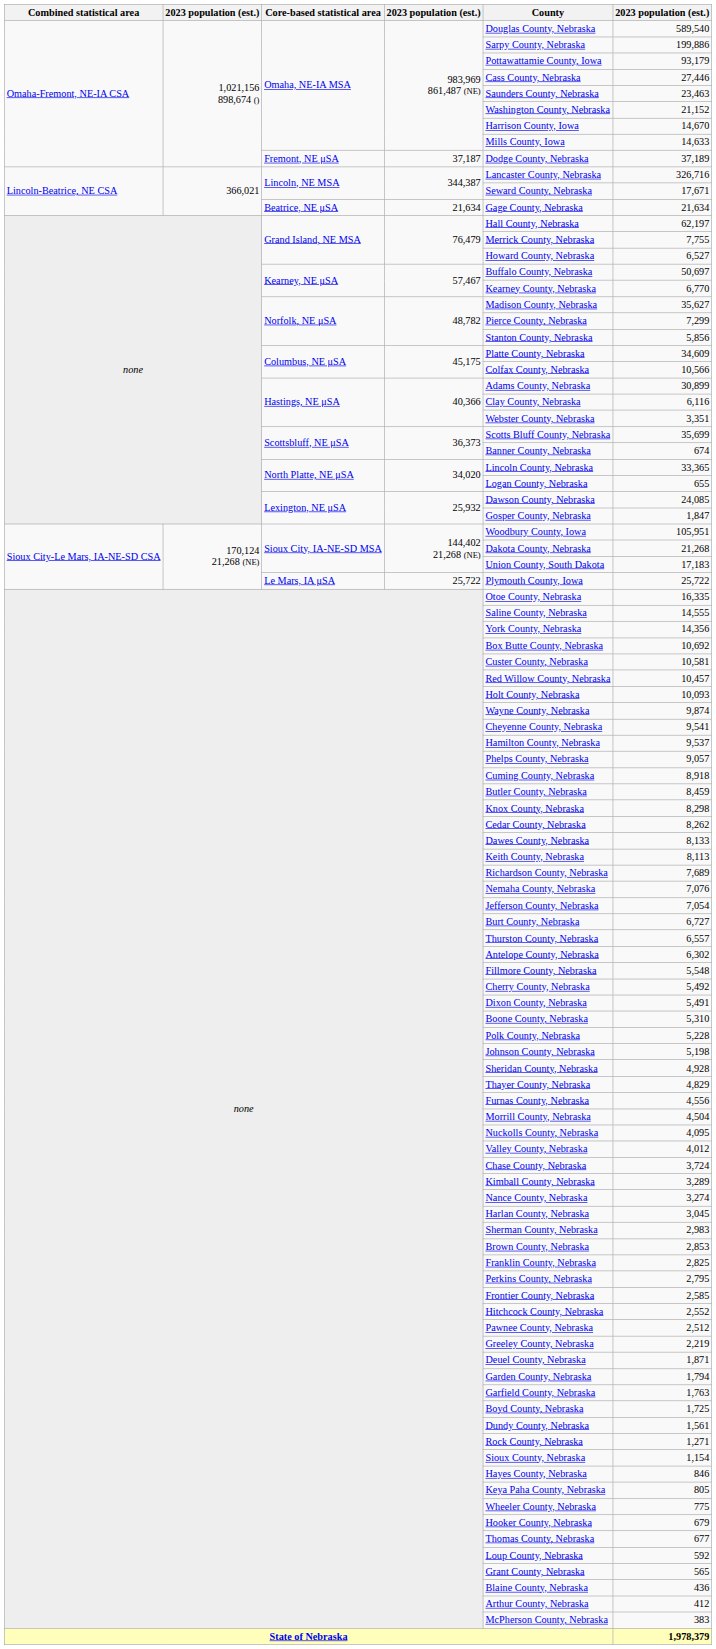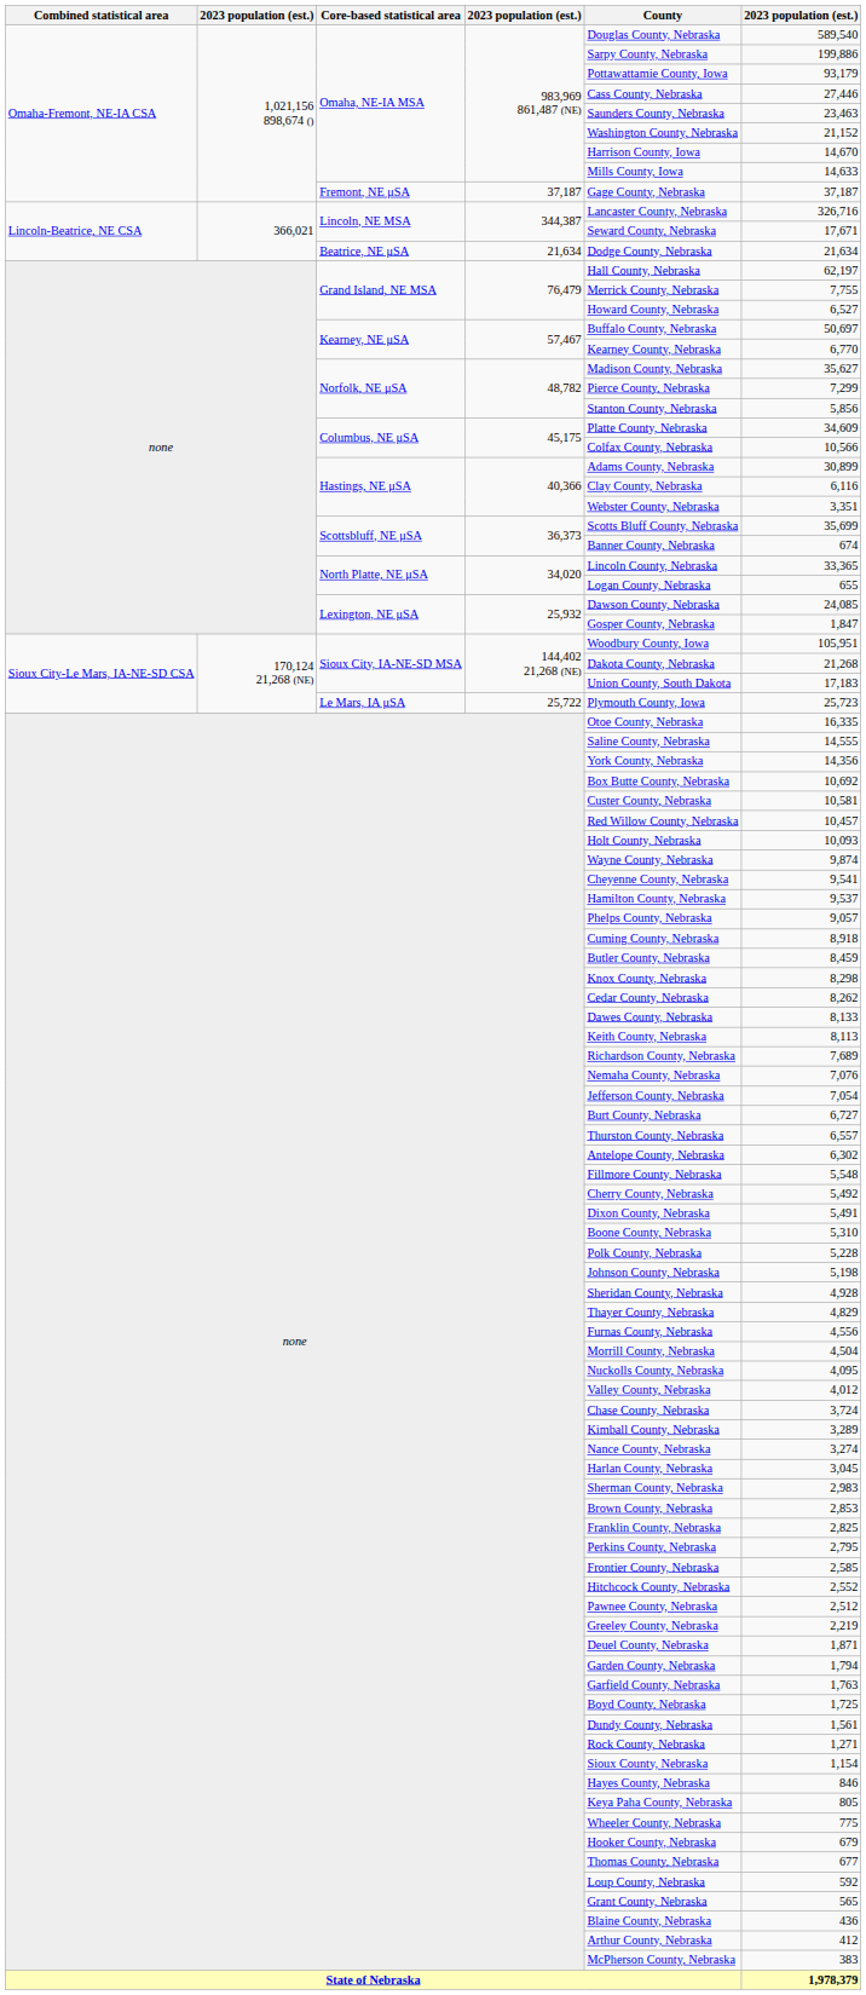 <table class=wikitable>
 <tr>
 <th>Combined statistical area</th>
 <th>2023 population (est.)</th>
 <th>Core-based statistical area</th>
 <th>2023 population (est.)</th>
 <th>County</th>
 <th>2023 population (est.)</th>
 </tr>
 <tr>
 <td rowspan=9><a href='#'><span>Omaha-Fremont, NE-IA CSA</span></a></td>
 <td rowspan=9 align=right><span>1,021,156</span><br>898,674 <small>()</small></td>
 <td rowspan=8><a href='#'><span>Omaha, NE-IA MSA</span></a></td>
 <td rowspan=8 align=right><span>983,969</span><br>861,487 <small>(NE)</small></td>
 <td><a href='#'>Douglas County, Nebraska</a></td>
 <td align=right>589,540</td>
 </tr>
 <tr>
 <td><a href='#'>Sarpy County, Nebraska</a></td>
 <td align=right>199,886</td>
 </tr>
 <tr>
 <td><a href='#'><span>Pottawattamie County, Iowa</span></a></td>
 <td align=right><span>93,179</span></td>
 </tr>
 <tr>
 <td><a href='#'>Cass County, Nebraska</a></td>
 <td align=right>27,446</td>
 </tr>
 <tr>
 <td><a href='#'>Saunders County, Nebraska</a></td>
 <td align=right>23,463</td>
 </tr>
 <tr>
 <td><a href='#'>Washington County, Nebraska</a></td>
 <td align=right>21,152</td>
 </tr>
 <tr>
 <td><a href='#'><span>Harrison County, Iowa</span></a></td>
 <td align=right><span>14,670</span></td>
 </tr>
 <tr>
 <td><a href='#'><span>Mills County, Iowa</span></a></td>
 <td align=right><span>14,633</span></td>
 </tr>
 <tr>
 <td rowspan=1><a href='#'>Fremont, NE μSA</a></td>
 <td rowspan=1 align=right>37,187</td>
-<td><a href='#'>Dodge County, Nebraska</a></td>
-<td align=right>37,189</td>
+<td><a href='#'>Gage County, Nebraska</a></td>
+<td align=right>37,187</td>
 </tr>
 <tr>
 <td rowspan=3><a href='#'>Lincoln-Beatrice, NE CSA</a></td>
 <td rowspan=3 align=right>366,021</td>
 <td rowspan=2><a href='#'>Lincoln, NE MSA</a></td>
 <td rowspan=2 align=right>344,387</td>
 <td><a href='#'>Lancaster County, Nebraska</a></td>
 <td align=right>326,716</td>
 </tr>
 <tr>
 <td><a href='#'>Seward County, Nebraska</a></td>
 <td align=right>17,671</td>
 </tr>
 <tr>
 <td rowspan=1><a href='#'>Beatrice, NE μSA</a></td>
 <td rowspan=1 align=right>21,634</td>
-<td><a href='#'>Gage County, Nebraska</a></td>
+<td><a href='#'>Dodge County, Nebraska</a></td>
 <td align=right>21,634</td>
 </tr>
 <tr>
 <td rowspan=19 colspan=2 align=center bgcolor=#EEEEEE><em>none</em></td>
 <td rowspan=3><a href='#'>Grand Island, NE MSA</a></td>
 <td rowspan=3 align=right>76,479</td>
 <td><a href='#'>Hall County, Nebraska</a></td>
 <td align=right>62,197</td>
 </tr>
 <tr>
 <td><a href='#'>Merrick County, Nebraska</a></td>
 <td align=right>7,755</td>
 </tr>
 <tr>
 <td><a href='#'>Howard County, Nebraska</a></td>
 <td align=right>6,527</td>
 </tr>
 <tr>
 <td rowspan=2><a href='#'>Kearney, NE μSA</a></td>
 <td rowspan=2 align=right>57,467</td>
 <td><a href='#'>Buffalo County, Nebraska</a></td>
 <td align=right>50,697</td>
 </tr>
 <tr>
 <td><a href='#'>Kearney County, Nebraska</a></td>
 <td align=right>6,770</td>
 </tr>
 <tr>
 <td rowspan=3><a href='#'>Norfolk, NE μSA</a></td>
 <td rowspan=3 align=right>48,782</td>
 <td><a href='#'>Madison County, Nebraska</a></td>
 <td align=right>35,627</td>
 </tr>
 <tr>
 <td><a href='#'>Pierce County, Nebraska</a></td>
 <td align=right>7,299</td>
 </tr>
 <tr>
 <td><a href='#'>Stanton County, Nebraska</a></td>
 <td align=right>5,856</td>
 </tr>
 <tr>
 <td rowspan=2><a href='#'>Columbus, NE μSA</a></td>
 <td rowspan=2 align=right>45,175</td>
 <td><a href='#'>Platte County, Nebraska</a></td>
 <td align=right>34,609</td>
 </tr>
 <tr>
 <td><a href='#'>Colfax County, Nebraska</a></td>
 <td align=right>10,566</td>
 </tr>
 <tr>
 <td rowspan=3><a href='#'>Hastings, NE μSA</a></td>
 <td rowspan=3 align=right>40,366</td>
 <td><a href='#'>Adams County, Nebraska</a></td>
 <td align=right>30,899</td>
 </tr>
 <tr>
 <td><a href='#'>Clay County, Nebraska</a></td>
 <td align=right>6,116</td>
 </tr>
 <tr>
 <td><a href='#'>Webster County, Nebraska</a></td>
 <td align=right>3,351</td>
 </tr>
 <tr>
 <td rowspan=2><a href='#'>Scottsbluff, NE μSA</a></td>
 <td rowspan=2 align=right>36,373</td>
 <td><a href='#'>Scotts Bluff County, Nebraska</a></td>
 <td align=right>35,699</td>
 </tr>
 <tr>
 <td><a href='#'>Banner County, Nebraska</a></td>
 <td align=right>674</td>
 </tr>
 <tr>
 <td rowspan=2><a href='#'>North Platte, NE μSA</a></td>
 <td rowspan=2 align=right>34,020</td>
 <td><a href='#'>Lincoln County, Nebraska</a></td>
 <td align=right>33,365</td>
 </tr>
 <tr>
 <td><a href='#'>Logan County, Nebraska</a></td>
 <td align=right>655</td>
 </tr>
 <tr>
 <td rowspan=2><a href='#'>Lexington, NE μSA</a></td>
 <td rowspan=2 align=right>25,932</td>
 <td><a href='#'>Dawson County, Nebraska</a></td>
 <td align=right>24,085</td>
 </tr>
 <tr>
 <td><a href='#'>Gosper County, Nebraska</a></td>
 <td align=right>1,847</td>
 </tr>
 <tr>
 <td rowspan=4><a href='#'><span>Sioux City-Le Mars, IA-NE-SD CSA</span></a></td>
 <td rowspan=4 align=right><span>170,124</span><br>21,268 <small>(NE)</small></td>
 <td rowspan=3><a href='#'><span>Sioux City, IA-NE-SD MSA</span></a></td>
 <td rowspan=3 align=right><span>144,402</span><br>21,268 <small>(NE)</small></td>
 <td><a href='#'><span>Woodbury County, Iowa</span></a></td>
 <td align=right><span>105,951</span></td>
 </tr>
 <tr>
 <td><a href='#'>Dakota County, Nebraska</a></td>
 <td align=right>21,268</td>
 </tr>
 <tr>
 <td><a href='#'><span>Union County, South Dakota</span></a></td>
 <td align=right><span>17,183</span></td>
 </tr>
 <tr>
 <td rowspan=1><a href='#'><span>Le Mars, IA μSA</span></a></td>
 <td rowspan=1 align=right><span>25,722</span></td>
 <td><a href='#'><span>Plymouth County, Iowa</span></a></td>
-<td align=right><span>25,722</span></td>
+<td align=right><span>25,723</span></td>
 </tr>
 <tr>
 <td rowspan=64 colspan=4 align=center bgcolor=#EEEEEE><em>none</em></td>
 <td><a href='#'>Otoe County, Nebraska</a></td>
 <td align=right>16,335</td>
 </tr>
 <tr>
 <td><a href='#'>Saline County, Nebraska</a></td>
 <td align=right>14,555</td>
 </tr>
 <tr>
 <td><a href='#'>York County, Nebraska</a></td>
 <td align=right>14,356</td>
 </tr>
 <tr>
 <td><a href='#'>Box Butte County, Nebraska</a></td>
 <td align=right>10,692</td>
 </tr>
 <tr>
 <td><a href='#'>Custer County, Nebraska</a></td>
 <td align=right>10,581</td>
 </tr>
 <tr>
 <td><a href='#'>Red Willow County, Nebraska</a></td>
 <td align=right>10,457</td>
 </tr>
 <tr>
 <td><a href='#'>Holt County, Nebraska</a></td>
 <td align=right>10,093</td>
 </tr>
 <tr>
 <td><a href='#'>Wayne County, Nebraska</a></td>
 <td align=right>9,874</td>
 </tr>
 <tr>
 <td><a href='#'>Cheyenne County, Nebraska</a></td>
 <td align=right>9,541</td>
 </tr>
 <tr>
 <td><a href='#'>Hamilton County, Nebraska</a></td>
 <td align=right>9,537</td>
 </tr>
 <tr>
 <td><a href='#'>Phelps County, Nebraska</a></td>
 <td align=right>9,057</td>
 </tr>
 <tr>
 <td><a href='#'>Cuming County, Nebraska</a></td>
 <td align=right>8,918</td>
 </tr>
 <tr>
 <td><a href='#'>Butler County, Nebraska</a></td>
 <td align=right>8,459</td>
 </tr>
 <tr>
 <td><a href='#'>Knox County, Nebraska</a></td>
 <td align=right>8,298</td>
 </tr>
 <tr>
 <td><a href='#'>Cedar County, Nebraska</a></td>
 <td align=right>8,262</td>
 </tr>
 <tr>
 <td><a href='#'>Dawes County, Nebraska</a></td>
 <td align=right>8,133</td>
 </tr>
 <tr>
 <td><a href='#'>Keith County, Nebraska</a></td>
 <td align=right>8,113</td>
 </tr>
 <tr>
 <td><a href='#'>Richardson County, Nebraska</a></td>
 <td align=right>7,689</td>
 </tr>
 <tr>
 <td><a href='#'>Nemaha County, Nebraska</a></td>
 <td align=right>7,076</td>
 </tr>
 <tr>
 <td><a href='#'>Jefferson County, Nebraska</a></td>
 <td align=right>7,054</td>
 </tr>
 <tr>
 <td><a href='#'>Burt County, Nebraska</a></td>
 <td align=right>6,727</td>
 </tr>
 <tr>
 <td><a href='#'>Thurston County, Nebraska</a></td>
 <td align=right>6,557</td>
 </tr>
 <tr>
 <td><a href='#'>Antelope County, Nebraska</a></td>
 <td align=right>6,302</td>
 </tr>
 <tr>
 <td><a href='#'>Fillmore County, Nebraska</a></td>
 <td align=right>5,548</td>
 </tr>
 <tr>
 <td><a href='#'>Cherry County, Nebraska</a></td>
 <td align=right>5,492</td>
 </tr>
 <tr>
 <td><a href='#'>Dixon County, Nebraska</a></td>
 <td align=right>5,491</td>
 </tr>
 <tr>
 <td><a href='#'>Boone County, Nebraska</a></td>
 <td align=right>5,310</td>
 </tr>
 <tr>
 <td><a href='#'>Polk County, Nebraska</a></td>
 <td align=right>5,228</td>
 </tr>
 <tr>
 <td><a href='#'>Johnson County, Nebraska</a></td>
 <td align=right>5,198</td>
 </tr>
 <tr>
 <td><a href='#'>Sheridan County, Nebraska</a></td>
 <td align=right>4,928</td>
 </tr>
 <tr>
 <td><a href='#'>Thayer County, Nebraska</a></td>
 <td align=right>4,829</td>
 </tr>
 <tr>
 <td><a href='#'>Furnas County, Nebraska</a></td>
 <td align=right>4,556</td>
 </tr>
 <tr>
 <td><a href='#'>Morrill County, Nebraska</a></td>
 <td align=right>4,504</td>
 </tr>
 <tr>
 <td><a href='#'>Nuckolls County, Nebraska</a></td>
 <td align=right>4,095</td>
 </tr>
 <tr>
 <td><a href='#'>Valley County, Nebraska</a></td>
 <td align=right>4,012</td>
 </tr>
 <tr>
 <td><a href='#'>Chase County, Nebraska</a></td>
 <td align=right>3,724</td>
 </tr>
 <tr>
 <td><a href='#'>Kimball County, Nebraska</a></td>
 <td align=right>3,289</td>
 </tr>
 <tr>
 <td><a href='#'>Nance County, Nebraska</a></td>
 <td align=right>3,274</td>
 </tr>
 <tr>
 <td><a href='#'>Harlan County, Nebraska</a></td>
 <td align=right>3,045</td>
 </tr>
 <tr>
 <td><a href='#'>Sherman County, Nebraska</a></td>
 <td align=right>2,983</td>
 </tr>
 <tr>
 <td><a href='#'>Brown County, Nebraska</a></td>
 <td align=right>2,853</td>
 </tr>
 <tr>
 <td><a href='#'>Franklin County, Nebraska</a></td>
 <td align=right>2,825</td>
 </tr>
 <tr>
 <td><a href='#'>Perkins County, Nebraska</a></td>
 <td align=right>2,795</td>
 </tr>
 <tr>
 <td><a href='#'>Frontier County, Nebraska</a></td>
 <td align=right>2,585</td>
 </tr>
 <tr>
 <td><a href='#'>Hitchcock County, Nebraska</a></td>
 <td align=right>2,552</td>
 </tr>
 <tr>
 <td><a href='#'>Pawnee County, Nebraska</a></td>
 <td align=right>2,512</td>
 </tr>
 <tr>
 <td><a href='#'>Greeley County, Nebraska</a></td>
 <td align=right>2,219</td>
 </tr>
 <tr>
 <td><a href='#'>Deuel County, Nebraska</a></td>
 <td align=right>1,871</td>
 </tr>
 <tr>
 <td><a href='#'>Garden County, Nebraska</a></td>
 <td align=right>1,794</td>
 </tr>
 <tr>
 <td><a href='#'>Garfield County, Nebraska</a></td>
 <td align=right>1,763</td>
 </tr>
 <tr>
 <td><a href='#'>Boyd County, Nebraska</a></td>
 <td align=right>1,725</td>
 </tr>
 <tr>
 <td><a href='#'>Dundy County, Nebraska</a></td>
 <td align=right>1,561</td>
 </tr>
 <tr>
 <td><a href='#'>Rock County, Nebraska</a></td>
 <td align=right>1,271</td>
 </tr>
 <tr>
 <td><a href='#'>Sioux County, Nebraska</a></td>
 <td align=right>1,154</td>
 </tr>
 <tr>
 <td><a href='#'>Hayes County, Nebraska</a></td>
 <td align=right>846</td>
 </tr>
 <tr>
 <td><a href='#'>Keya Paha County, Nebraska</a></td>
 <td align=right>805</td>
 </tr>
 <tr>
 <td><a href='#'>Wheeler County, Nebraska</a></td>
 <td align=right>775</td>
 </tr>
 <tr>
 <td><a href='#'>Hooker County, Nebraska</a></td>
 <td align=right>679</td>
 </tr>
 <tr>
 <td><a href='#'>Thomas County, Nebraska</a></td>
 <td align=right>677</td>
 </tr>
 <tr>
 <td><a href='#'>Loup County, Nebraska</a></td>
 <td align=right>592</td>
 </tr>
 <tr>
 <td><a href='#'>Grant County, Nebraska</a></td>
 <td align=right>565</td>
 </tr>
 <tr>
 <td><a href='#'>Blaine County, Nebraska</a></td>
 <td align=right>436</td>
 </tr>
 <tr>
 <td><a href='#'>Arthur County, Nebraska</a></td>
 <td align=right>412</td>
 </tr>
 <tr>
 <td><a href='#'>McPherson County, Nebraska</a></td>
 <td align=right>383</td>
 </tr>
 <tr style="font-weight:bold;" bgcolor=#FFFFBB>
 <td colspan=5 align=center><a href='#'>State of Nebraska</a></td>
 <td align=right>1,978,379</td>
 </tr>
 </table>
